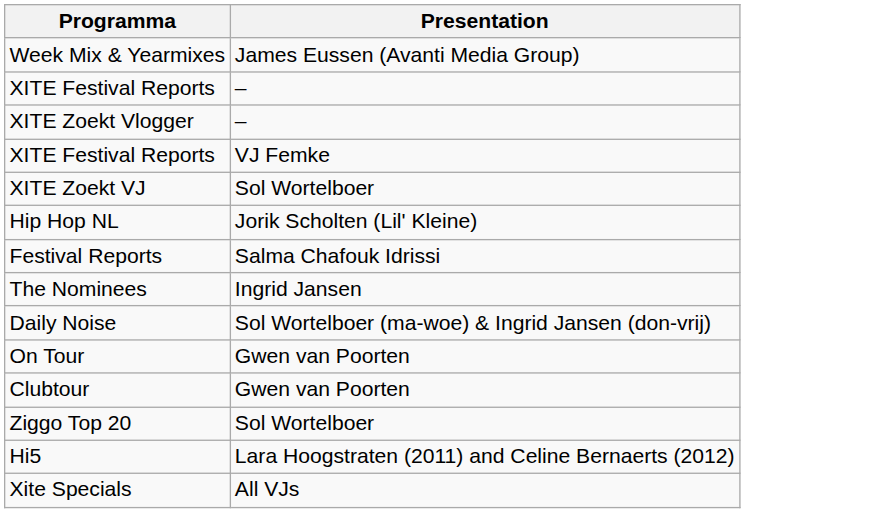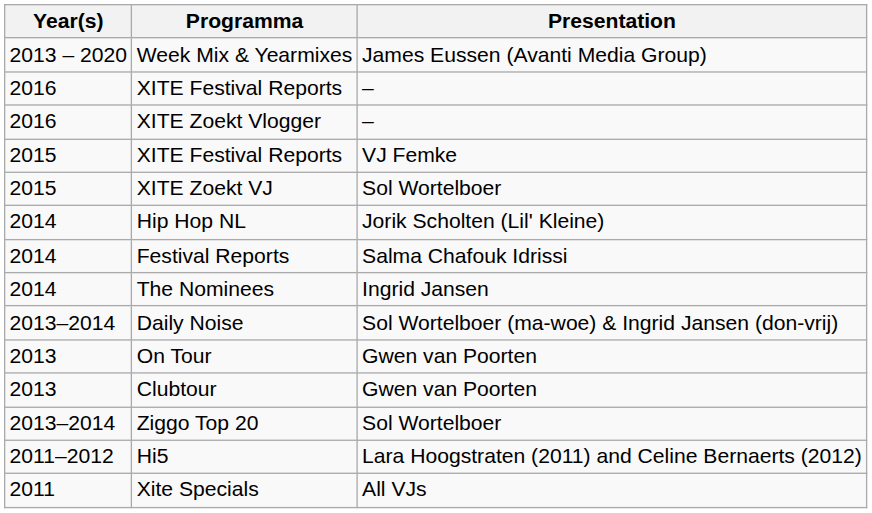 <table class="wikitable">
 <tr>
+<th>Year(s)</th>
 <th>Programma</th>
 <th>Presentation</th>
 </tr>
 <tr>
+<td>2013 – 2020</td>
 <td>Week Mix & Yearmixes</td>
 <td>James Eussen (Avanti Media Group)</td>
 </tr>
 <tr>
+<td>2016</td>
 <td>XITE Festival Reports</td>
 <td>–</td>
 </tr>
 <tr>
+<td>2016</td>
 <td>XITE Zoekt Vlogger</td>
 <td>–</td>
 </tr>
 <tr>
+<td>2015</td>
 <td>XITE Festival Reports</td>
 <td>VJ Femke</td>
 </tr>
 <tr>
+<td>2015</td>
 <td>XITE Zoekt VJ</td>
 <td>Sol Wortelboer</td>
 </tr>
 <tr>
+<td>2014</td>
 <td>Hip Hop NL</td>
 <td>Jorik Scholten (Lil' Kleine)</td>
 </tr>
 <tr>
+<td>2014</td>
 <td>Festival Reports</td>
 <td>Salma Chafouk Idrissi</td>
 </tr>
 <tr>
+<td>2014</td>
 <td>The Nominees</td>
 <td>Ingrid Jansen</td>
 </tr>
 <tr>
+<td>2013–2014</td>
 <td>Daily Noise</td>
 <td>Sol Wortelboer (ma-woe) & Ingrid Jansen (don-vrij)</td>
 </tr>
 <tr>
+<td>2013</td>
 <td>On Tour</td>
 <td>Gwen van Poorten</td>
 </tr>
 <tr>
+<td>2013</td>
 <td>Clubtour</td>
 <td>Gwen van Poorten</td>
 </tr>
 <tr>
+<td>2013–2014</td>
 <td>Ziggo Top 20</td>
 <td>Sol Wortelboer</td>
 </tr>
 <tr>
+<td>2011–2012</td>
 <td>Hi5</td>
 <td>Lara Hoogstraten (2011) and Celine Bernaerts (2012)</td>
 </tr>
 <tr>
+<td>2011</td>
 <td>Xite Specials</td>
 <td>All VJs</td>
 </tr>
 </table>
